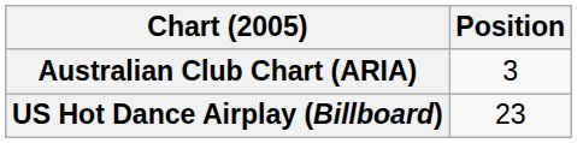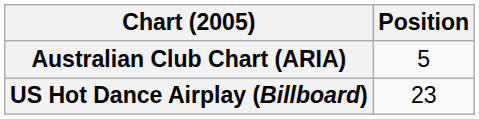 <table class="wikitable plainrowheaders" style="text-align:center">
 <tr>
 <th>Chart (2005)</th>
 <th>Position</th>
 </tr>
 <tr>
 <th scope="row">Australian Club Chart (ARIA)</th>
-<td>3</td>
+<td>5</td>
 </tr>
 <tr>
 <th scope="row">US Hot Dance Airplay (<em>Billboard</em>)</th>
 <td>23</td>
 </tr>
 </table>
